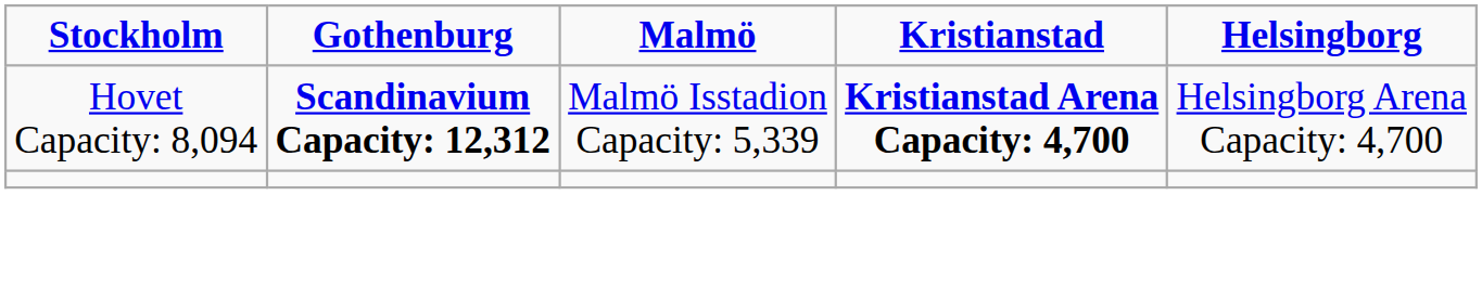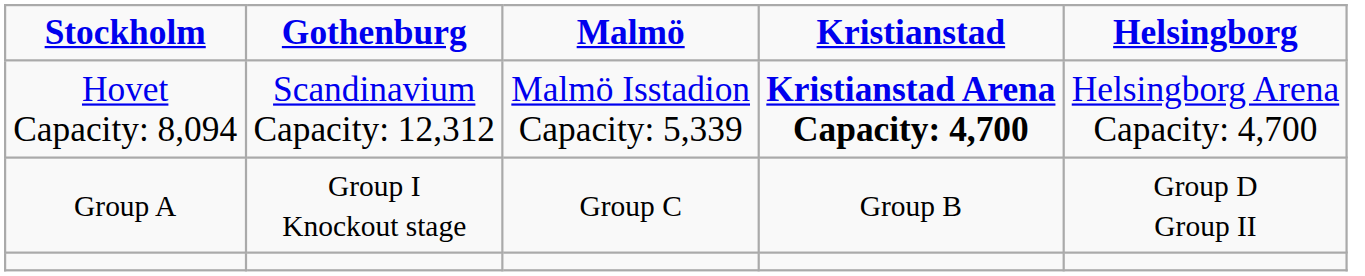 <table class="wikitable" style="text-align:center;">
 <tr>
 <td><strong><a href='#'>Stockholm</a></strong></td>
 <td><strong><a href='#'>Gothenburg</a></strong></td>
 <td><strong><a href='#'>Malmö</a></strong></td>
 <td><strong><a href='#'>Kristianstad</a></strong></td>
 <td><strong><a href='#'>Helsingborg</a></strong></td>
 </tr>
 <tr>
 <td><a href='#'>Hovet</a><br>Capacity: 8,094</td>
-<td><strong><a href='#'>Scandinavium</a><br>Capacity: 12,312</strong></td>
+<td><a href='#'>Scandinavium</a><br>Capacity: 12,312</td>
 <td><a href='#'>Malmö Isstadion</a><br>Capacity: 5,339</td>
 <td><strong><a href='#'>Kristianstad Arena</a><br>Capacity: 4,700</strong></td>
 <td><a href='#'>Helsingborg Arena</a><br>Capacity: 4,700</td>
+</tr>
+<tr>
+<td><small>Group A</small></td>
+<td><small>Group I<br>Knockout stage</small></td>
+<td><small>Group C</small></td>
+<td><small>Group B</small></td>
+<td><small>Group D<br>Group II</small></td>
 </tr>
 <tr>
 <td></td>
 <td></td>
 <td></td>
 <td></td>
 <td></td>
 </tr>
 </table>
